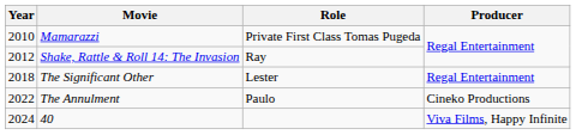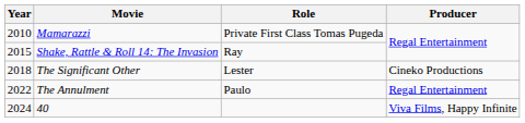 <table class="wikitable">
 <tr>
 <th>Year</th>
 <th>Movie</th>
 <th>Role</th>
 <th>Producer</th>
 </tr>
 <tr>
 <td>2010</td>
 <td><em><a href='#'>Mamarazzi</a></em></td>
 <td>Private First Class Tomas Pugeda</td>
 <td rowspan="2"><a href='#'>Regal Entertainment</a></td>
 </tr>
 <tr>
-<td>2012</td>
+<td>2015</td>
 <td><em><a href='#'>Shake, Rattle & Roll 14: The Invasion</a></em></td>
 <td>Ray</td>
 </tr>
 <tr>
 <td>2018</td>
 <td><em>The Significant Other</em></td>
 <td>Lester</td>
-<td><a href='#'>Regal Entertainment</a></td>
+<td>Cineko Productions</td>
 </tr>
 <tr>
 <td>2022</td>
 <td><em>The Annulment</em></td>
 <td>Paulo</td>
-<td>Cineko Productions</td>
+<td><a href='#'>Regal Entertainment</a></td>
 </tr>
 <tr>
 <td>2024</td>
 <td><em>40</em></td>
 <td></td>
 <td><a href='#'>Viva Films</a>, Happy Infinite</td>
 </tr>
 </table>
